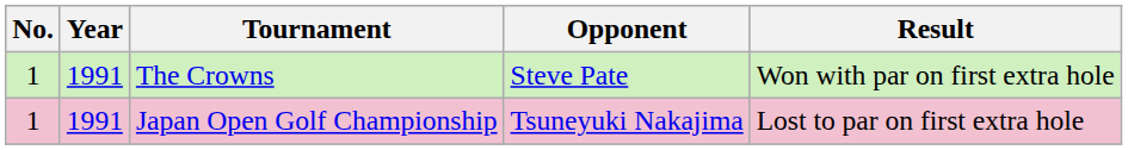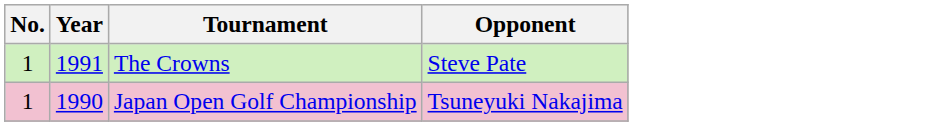 <table class="wikitable" style="font-size:95%;">
 <tr>
 <th>No.</th>
 <th>Year</th>
 <th>Tournament</th>
 <th>Opponent</th>
-<th>Result</th>
 </tr>
 <tr style="background:#D0F0C0;">
 <td align=center>1</td>
 <td><a href='#'>1991</a></td>
 <td><a href='#'>The Crowns</a></td>
 <td> <a href='#'>Steve Pate</a></td>
-<td>Won with par on first extra hole</td>
 </tr>
 <tr style="background:#F2C1D1;">
 <td align=center>1</td>
-<td><a href='#'>1991</a></td>
+<td><a href='#'>1990</a></td>
 <td><a href='#'>Japan Open Golf Championship</a></td>
 <td> <a href='#'>Tsuneyuki Nakajima</a></td>
-<td>Lost to par on first extra hole</td>
 </tr>
 </table>
